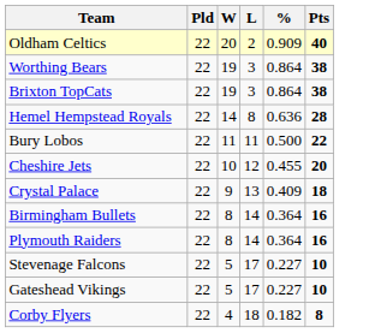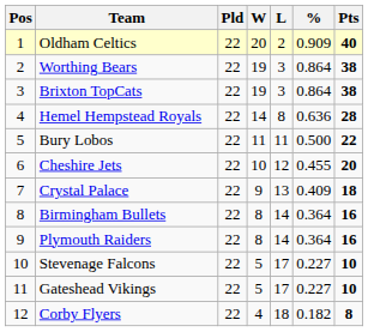 <table class="wikitable" style="text-align: center;">
 <tr>
+<th>Pos</th>
 <th scope="col" style="width: 180px;">Team</th>
 <th>Pld</th>
 <th>W</th>
 <th>L</th>
 <th>%</th>
 <th>Pts</th>
 </tr>
 <tr style="background: #ffffcc;">
+<td>1</td>
 <td style="text-align:left;">Oldham Celtics</td>
 <td>22</td>
 <td>20</td>
 <td>2</td>
 <td>0.909</td>
 <td><strong>40</strong></td>
 </tr>
 <tr style="background: ;">
+<td>2</td>
 <td style="text-align:left;"><a href='#'>Worthing Bears</a></td>
 <td>22</td>
 <td>19</td>
 <td>3</td>
 <td>0.864</td>
 <td><strong>38</strong></td>
 </tr>
 <tr style="background: ;">
+<td>3</td>
 <td style="text-align:left;"><a href='#'>Brixton TopCats</a></td>
 <td>22</td>
 <td>19</td>
 <td>3</td>
 <td>0.864</td>
 <td><strong>38</strong></td>
 </tr>
 <tr style="background: ;">
+<td>4</td>
 <td style="text-align:left;"><a href='#'>Hemel Hempstead Royals</a></td>
 <td>22</td>
 <td>14</td>
 <td>8</td>
 <td>0.636</td>
 <td><strong>28</strong></td>
 </tr>
 <tr style="background: ;">
+<td>5</td>
 <td style="text-align:left;">Bury Lobos</td>
 <td>22</td>
 <td>11</td>
 <td>11</td>
 <td>0.500</td>
 <td><strong>22</strong></td>
 </tr>
 <tr style="background: ;">
+<td>6</td>
 <td style="text-align:left;"><a href='#'>Cheshire Jets</a></td>
 <td>22</td>
 <td>10</td>
 <td>12</td>
 <td>0.455</td>
 <td><strong>20</strong></td>
 </tr>
 <tr style="background: ;">
+<td>7</td>
 <td style="text-align:left;"><a href='#'>Crystal Palace</a></td>
 <td>22</td>
 <td>9</td>
 <td>13</td>
 <td>0.409</td>
 <td><strong>18</strong></td>
 </tr>
 <tr style="background: ;">
+<td>8</td>
 <td style="text-align:left;"><a href='#'>Birmingham Bullets</a></td>
 <td>22</td>
 <td>8</td>
 <td>14</td>
 <td>0.364</td>
 <td><strong>16</strong></td>
 </tr>
 <tr style="background: ;">
+<td>9</td>
 <td style="text-align:left;"><a href='#'>Plymouth Raiders</a></td>
 <td>22</td>
 <td>8</td>
 <td>14</td>
 <td>0.364</td>
 <td><strong>16</strong></td>
 </tr>
 <tr style="background: ;">
+<td>10</td>
 <td style="text-align:left;">Stevenage Falcons</td>
 <td>22</td>
 <td>5</td>
 <td>17</td>
 <td>0.227</td>
 <td><strong>10</strong></td>
 </tr>
 <tr style="background: ;">
+<td>11</td>
 <td style="text-align:left;">Gateshead Vikings</td>
 <td>22</td>
 <td>5</td>
 <td>17</td>
 <td>0.227</td>
 <td><strong>10</strong></td>
 </tr>
 <tr style="background: ;">
+<td>12</td>
 <td style="text-align:left;"><a href='#'>Corby Flyers</a></td>
 <td>22</td>
 <td>4</td>
 <td>18</td>
 <td>0.182</td>
 <td><strong>8</strong></td>
 </tr>
 </table>
